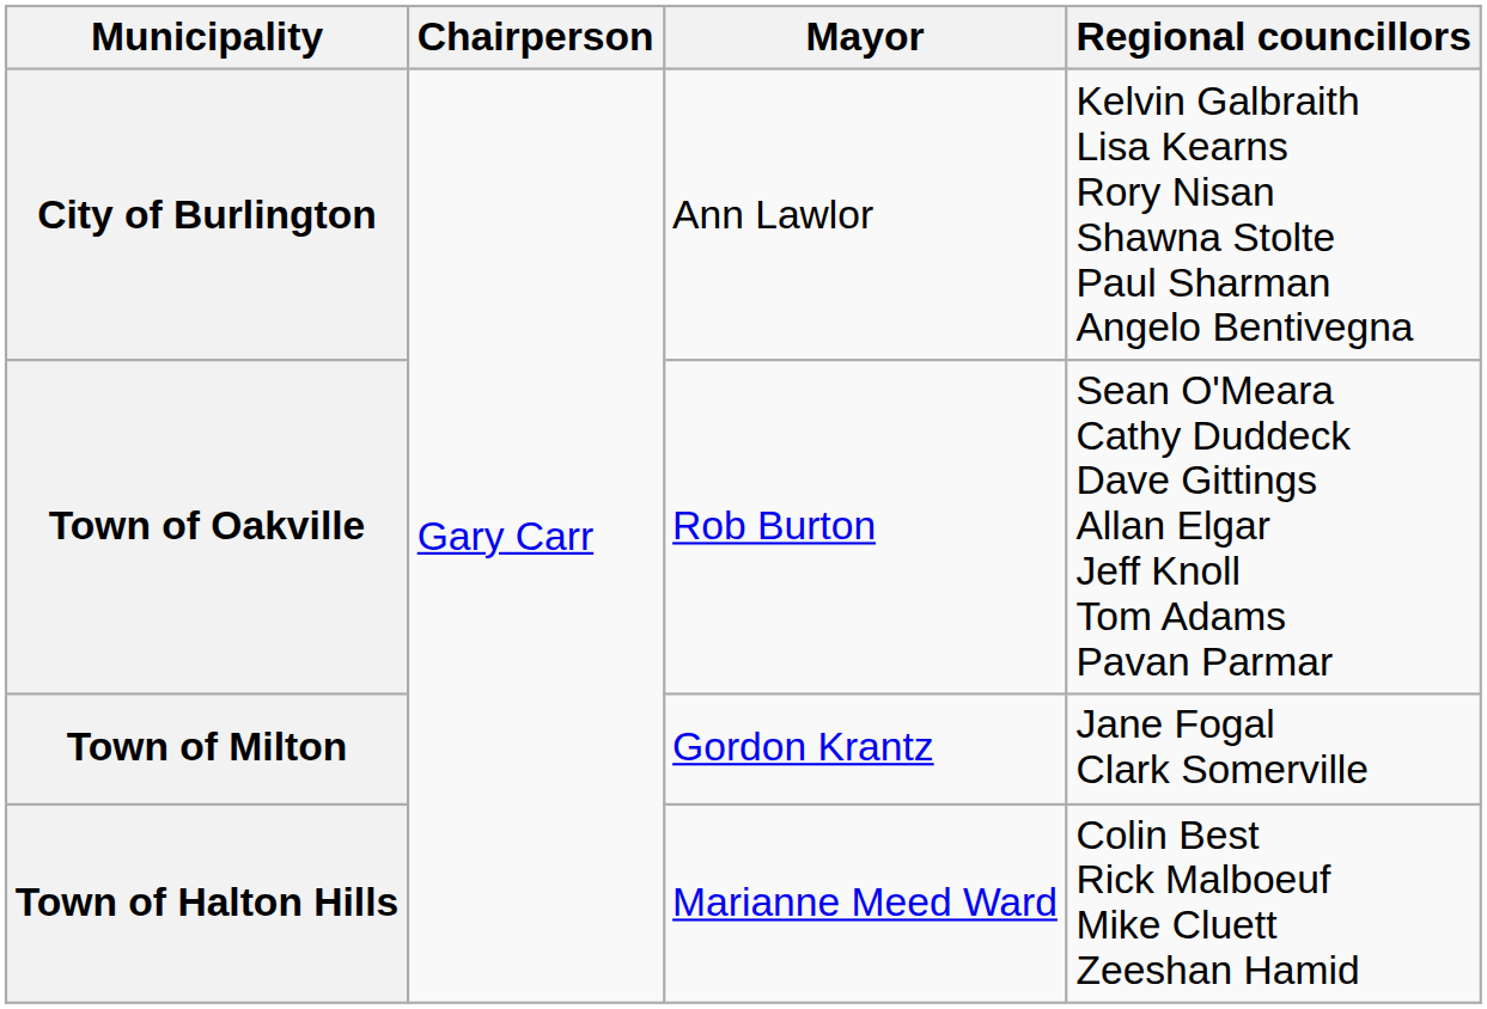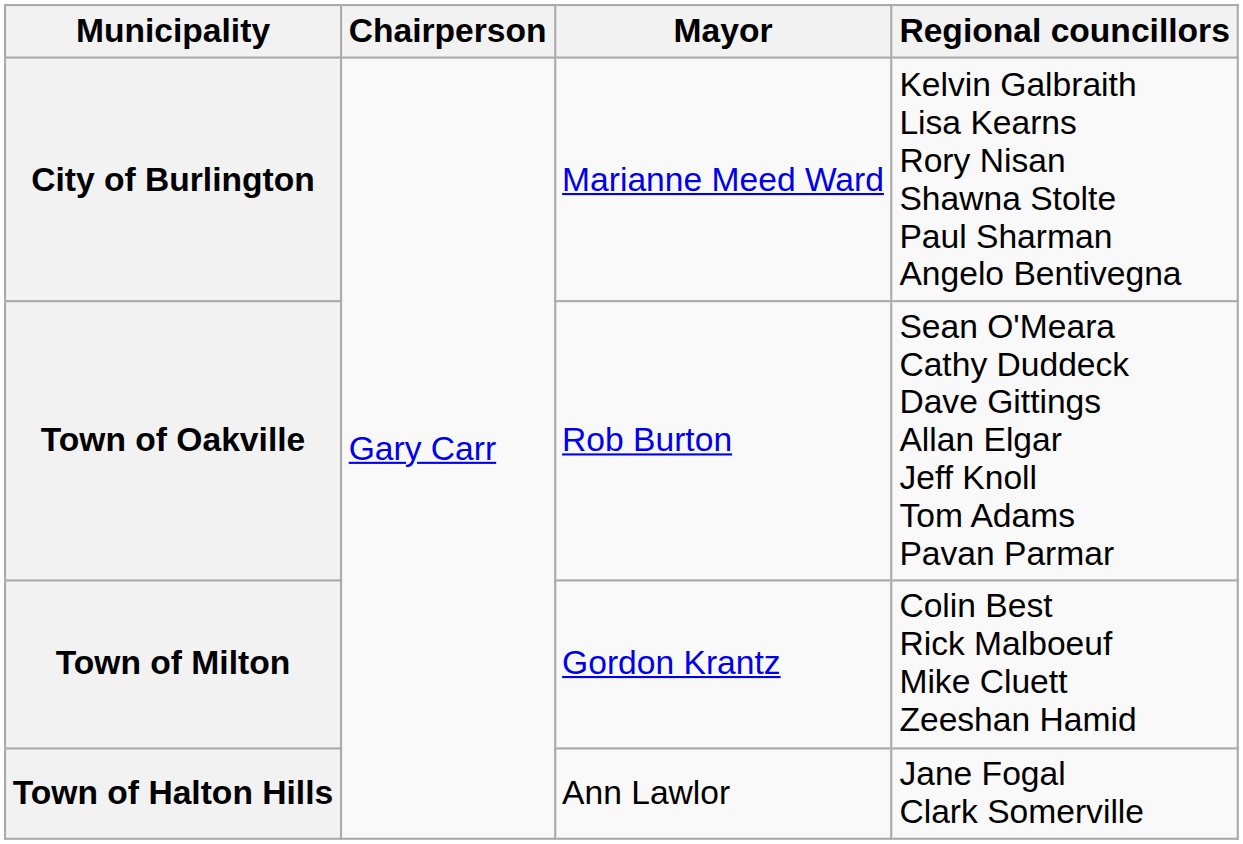 <table class="wikitable plainrowheaders">
 <tr>
 <th scope="col">Municipality</th>
 <th scope="col">Chairperson</th>
 <th scope="col">Mayor</th>
 <th scope="col">Regional councillors</th>
 </tr>
 <tr>
 <th scope="row">City of Burlington</th>
 <td rowspan="4"><a href='#'>Gary Carr</a></td>
-<td>Ann Lawlor</td>
+<td><a href='#'>Marianne Meed Ward</a></td>
 <td>Kelvin Galbraith<br>Lisa Kearns<br>Rory Nisan<br>Shawna Stolte<br>Paul Sharman<br>Angelo Bentivegna</td>
 </tr>
 <tr>
 <th scope="row">Town of Oakville</th>
 <td><a href='#'>Rob Burton</a></td>
 <td>Sean O'Meara<br>Cathy Duddeck<br>Dave Gittings<br>Allan Elgar<br>Jeff Knoll<br>Tom Adams<br>Pavan Parmar</td>
 </tr>
 <tr>
 <th scope="row">Town of Milton</th>
 <td><a href='#'>Gordon Krantz</a></td>
-<td>Jane Fogal<br>Clark Somerville</td>
+<td>Colin Best<br>Rick Malboeuf<br>Mike Cluett<br>Zeeshan Hamid</td>
 </tr>
 <tr>
 <th scope="row">Town of Halton Hills</th>
-<td><a href='#'>Marianne Meed Ward</a></td>
-<td>Colin Best<br>Rick Malboeuf<br>Mike Cluett<br>Zeeshan Hamid</td>
+<td>Ann Lawlor</td>
+<td>Jane Fogal<br>Clark Somerville</td>
 </tr>
 </table>
